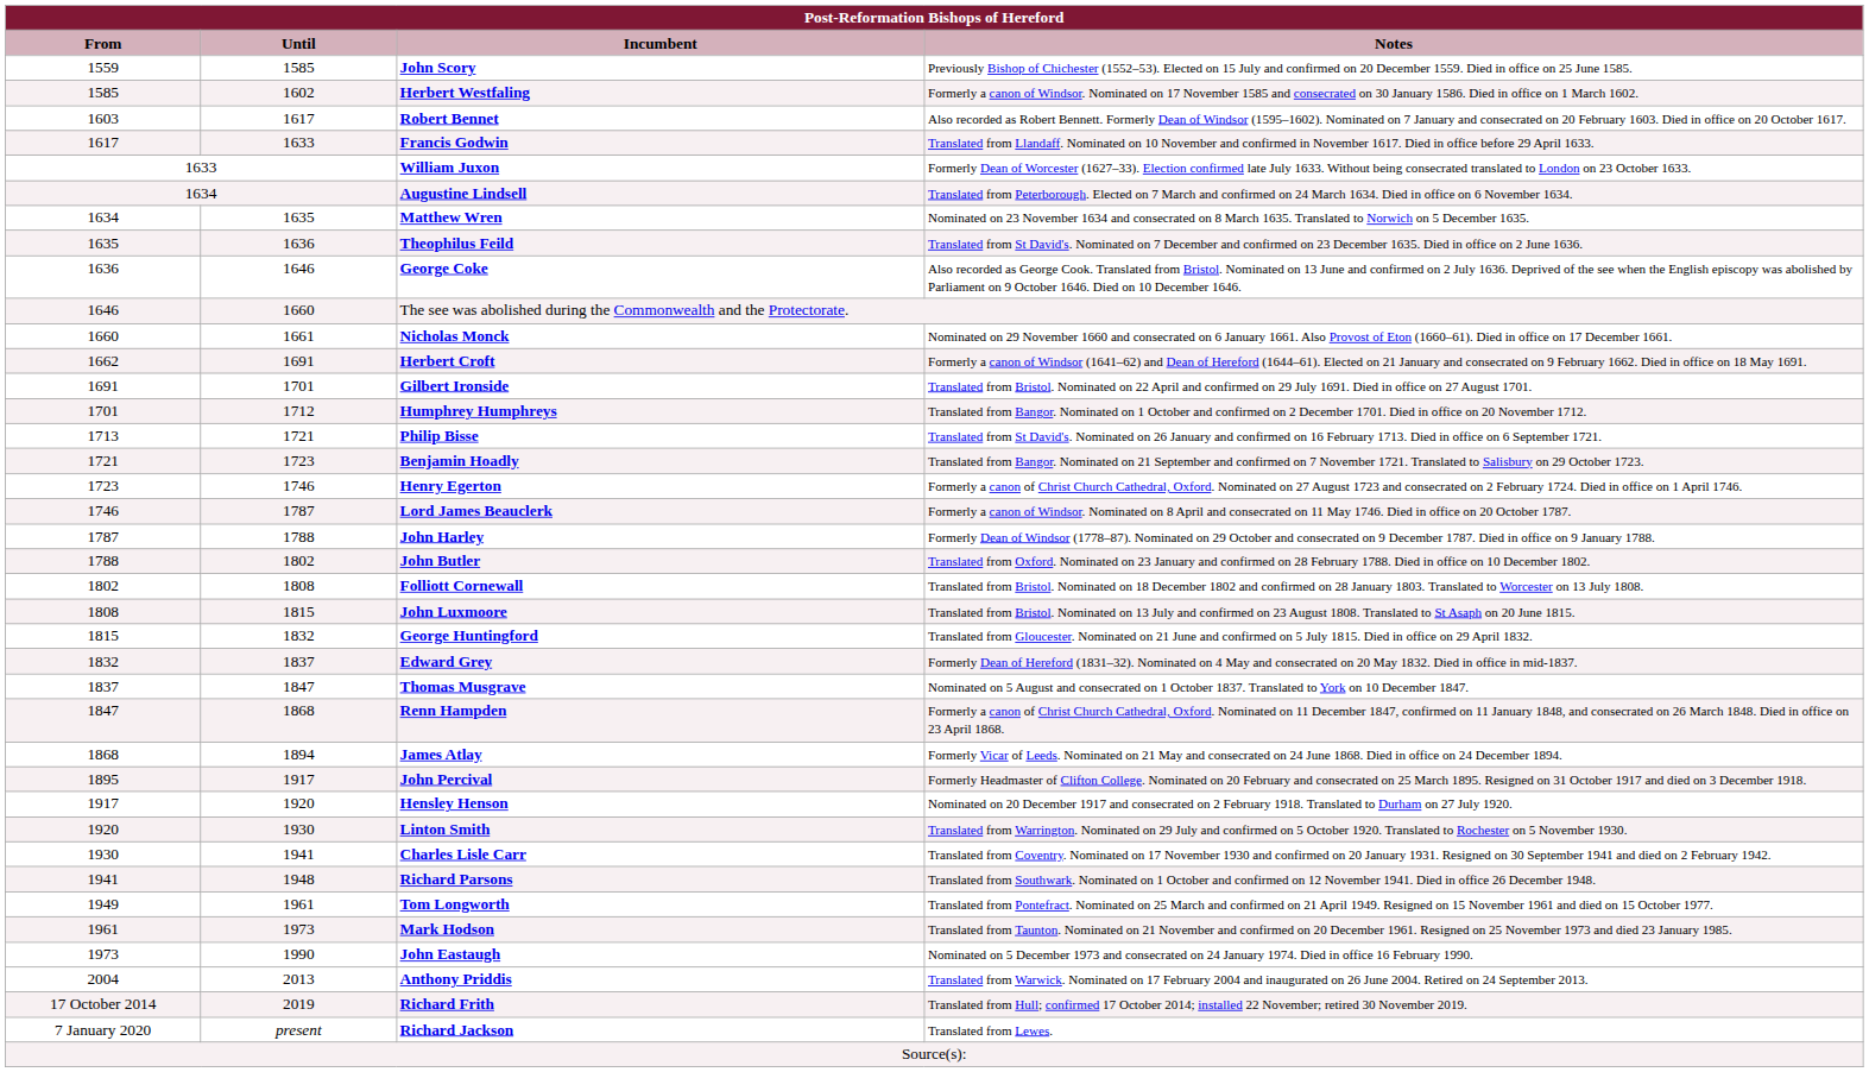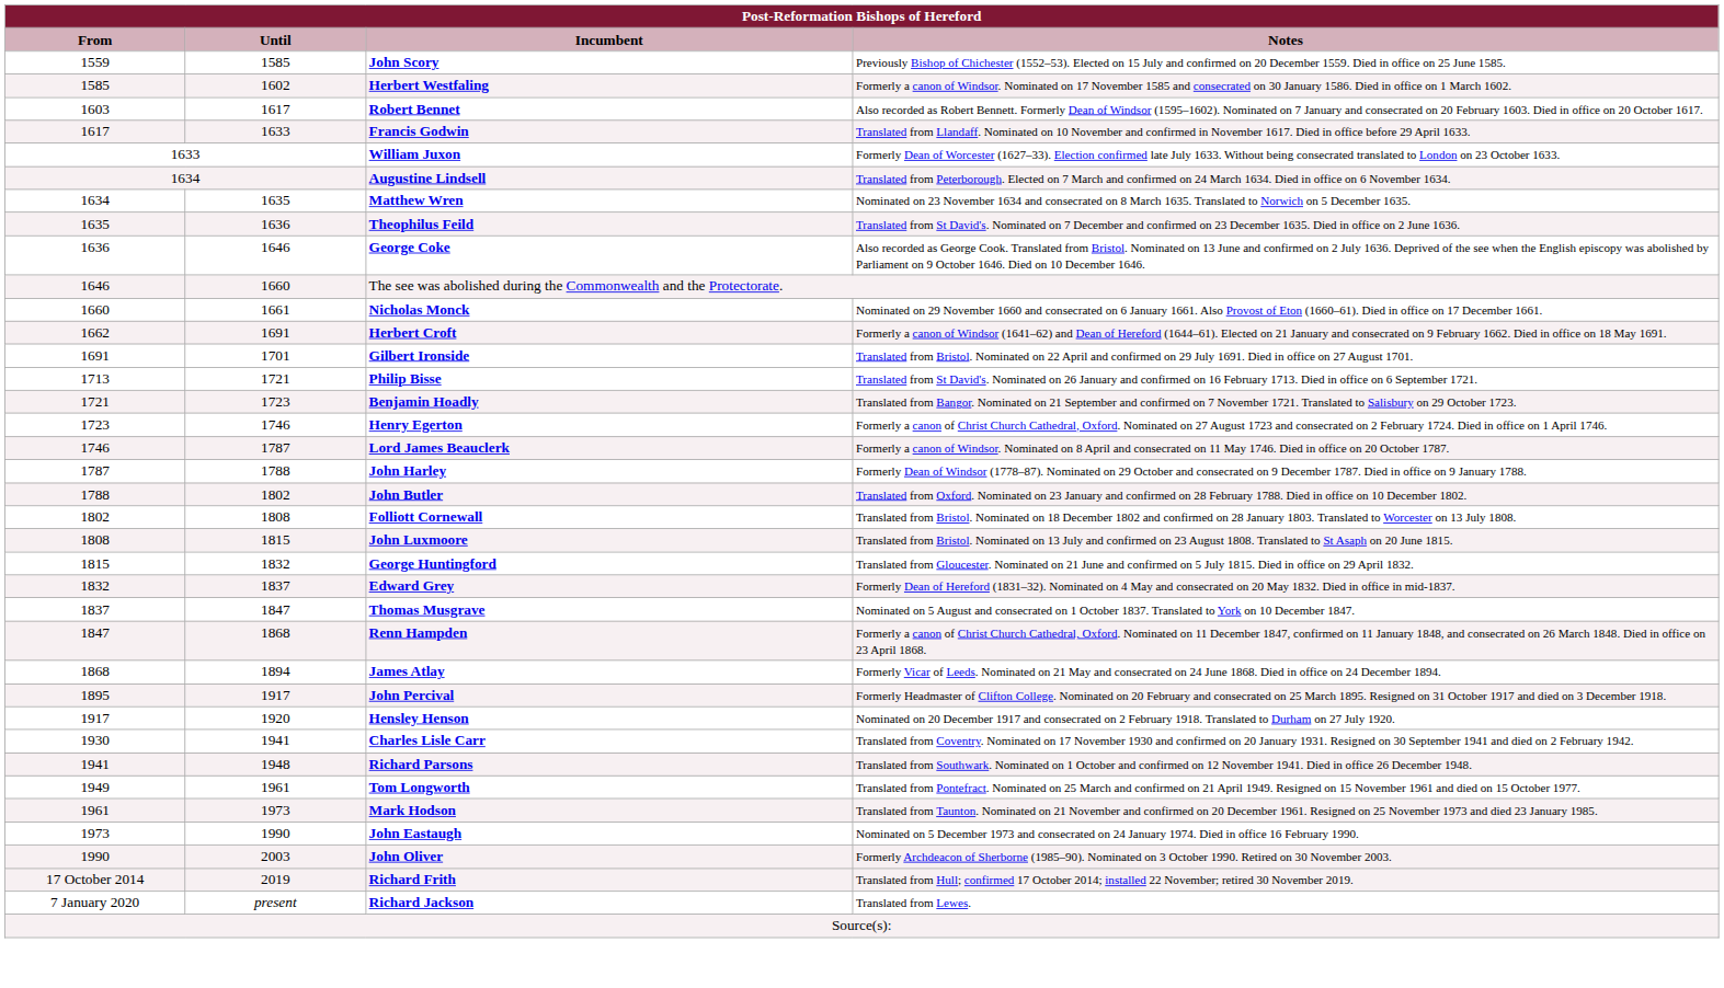 <table class="wikitable" style="width: 95%;">
 <tr valign=center>
 <th colspan="4" style="background-color: #7F1734; color: white;">Post-Reformation Bishops of Hereford</th>
 </tr>
 <tr valign=center>
 <th style="background-color: #D4B1BB; width: 10%;">From</th>
 <th style="background-color: #D4B1BB; width: 10%;">Until</th>
 <th style="background-color: #D4B1BB; width: 27%;">Incumbent</th>
 <th style="background-color: #D4B1BB; width: 48%;">Notes</th>
 </tr>
 <tr valign=top bgcolor="white">
 <td align=center>1559</td>
 <td align=center>1585</td>
 <td> <strong><a href='#'>John Scory</a></strong></td>
 <td><small>Previously <a href='#'>Bishop of Chichester</a> (1552–53). Elected on 15 July and confirmed on 20 December 1559. Died in office on 25 June 1585.</small></td>
 </tr>
 <tr valign=top bgcolor="#F7F0F2">
 <td align=center>1585</td>
 <td align=center>1602</td>
 <td> <strong><a href='#'>Herbert Westfaling</a></strong></td>
 <td><small>Formerly a <a href='#'>canon of Windsor</a>. Nominated on 17 November 1585 and <a href='#'>consecrated</a> on 30 January 1586. Died in office on 1 March 1602.</small></td>
 </tr>
 <tr valign=top bgcolor="white">
 <td align=center>1603</td>
 <td align=center>1617</td>
 <td> <strong><a href='#'>Robert Bennet</a></strong></td>
 <td><small>Also recorded as Robert Bennett. Formerly <a href='#'>Dean of Windsor</a> (1595–1602). Nominated on 7 January and consecrated on 20 February 1603. Died in office on 20 October 1617.</small></td>
 </tr>
 <tr valign=top bgcolor="#F7F0F2">
 <td align=center>1617</td>
 <td align=center>1633</td>
 <td> <strong><a href='#'>Francis Godwin</a></strong></td>
 <td><small><a href='#'>Translated</a> from <a href='#'>Llandaff</a>. Nominated on 10 November and confirmed in November 1617. Died in office before 29 April 1633.</small></td>
 </tr>
 <tr valign=top bgcolor="white">
 <td align=center colspan=2>1633</td>
 <td> <strong><a href='#'>William Juxon</a></strong></td>
 <td><small>Formerly <a href='#'>Dean of Worcester</a> (1627–33). <a href='#'>Election confirmed</a> late July 1633. Without being consecrated translated to <a href='#'>London</a> on 23 October 1633.</small></td>
 </tr>
 <tr valign=top bgcolor="#F7F0F2">
 <td align=center colspan=2>1634</td>
 <td> <strong><a href='#'>Augustine Lindsell</a></strong></td>
 <td><small><a href='#'>Translated</a> from <a href='#'>Peterborough</a>. Elected on 7 March and confirmed on 24 March 1634. Died in office on 6 November 1634.</small></td>
 </tr>
 <tr valign=top bgcolor="white">
 <td align=center>1634</td>
 <td align=center>1635</td>
 <td> <strong><a href='#'>Matthew Wren</a></strong></td>
 <td><small>Nominated on 23 November 1634 and consecrated on 8 March 1635. Translated to <a href='#'>Norwich</a> on 5 December 1635.</small></td>
 </tr>
 <tr valign=top bgcolor="#F7F0F2">
 <td align=center>1635</td>
 <td align=center>1636</td>
 <td> <strong><a href='#'>Theophilus Feild</a></strong></td>
 <td><small><a href='#'>Translated</a> from <a href='#'>St David's</a>. Nominated on 7 December and confirmed on 23 December 1635. Died in office on 2 June 1636.</small></td>
 </tr>
 <tr valign=top bgcolor="white">
 <td align=center>1636</td>
 <td align=center>1646</td>
 <td> <strong><a href='#'>George Coke</a></strong></td>
 <td><small>Also recorded as George Cook. Translated from <a href='#'>Bristol</a>. Nominated on 13 June and confirmed on 2 July 1636. Deprived of the see when the English episcopy was abolished by Parliament on 9 October 1646. Died on 10 December 1646.</small></td>
 </tr>
 <tr valign=top bgcolor="#F7F0F2">
 <td align=center>1646</td>
 <td align=center>1660</td>
 <td colspan=2>The see was abolished during the <a href='#'>Commonwealth</a> and the <a href='#'>Protectorate</a>.</td>
 </tr>
 <tr valign=top bgcolor="white">
 <td align=center>1660</td>
 <td align=center>1661</td>
 <td> <strong><a href='#'>Nicholas Monck</a></strong></td>
 <td><small>Nominated on 29 November 1660 and consecrated on 6 January 1661. Also <a href='#'>Provost of Eton</a> (1660–61). Died in office on 17 December 1661.</small></td>
 </tr>
 <tr valign=top bgcolor="#F7F0F2">
 <td align=center>1662</td>
 <td align=center>1691</td>
 <td> <strong><a href='#'>Herbert Croft</a></strong></td>
 <td><small>Formerly a <a href='#'>canon of Windsor</a> (1641–62) and <a href='#'>Dean of Hereford</a> (1644–61). Elected on 21 January and consecrated on 9 February 1662. Died in office on 18 May 1691.</small></td>
 </tr>
 <tr valign=top bgcolor="white">
 <td align=center>1691</td>
 <td align=center>1701</td>
 <td> <strong><a href='#'>Gilbert Ironside</a></strong></td>
 <td><small><a href='#'>Translated</a> from <a href='#'>Bristol</a>. Nominated on 22 April and confirmed on 29 July 1691. Died in office on 27 August 1701.</small></td>
-</tr>
-<tr valign=top bgcolor="#F7F0F2">
-<td align=center>1701</td>
-<td align=center>1712</td>
-<td> <strong><a href='#'>Humphrey Humphreys</a></strong></td>
-<td><small>Translated from <a href='#'>Bangor</a>. Nominated on 1 October and confirmed on 2 December 1701. Died in office on 20 November 1712.</small></td>
 </tr>
 <tr valign=top bgcolor="white">
 <td align=center>1713</td>
 <td align=center>1721</td>
 <td> <strong><a href='#'>Philip Bisse</a></strong></td>
 <td><small><a href='#'>Translated</a> from <a href='#'>St David's</a>. Nominated on 26 January and confirmed on 16 February 1713. Died in office on 6 September 1721.</small></td>
 </tr>
 <tr valign=top bgcolor="#F7F0F2">
 <td align=center>1721</td>
 <td align=center>1723</td>
 <td> <strong><a href='#'>Benjamin Hoadly</a></strong></td>
 <td><small>Translated from <a href='#'>Bangor</a>. Nominated on 21 September and confirmed on 7 November 1721. Translated to <a href='#'>Salisbury</a> on 29 October 1723.</small></td>
 </tr>
 <tr valign=top bgcolor="white">
 <td align=center>1723</td>
 <td align=center>1746</td>
 <td> <strong><a href='#'>Henry Egerton</a></strong></td>
 <td><small>Formerly a <a href='#'>canon</a> of <a href='#'>Christ Church Cathedral, Oxford</a>. Nominated on 27 August 1723 and consecrated on 2 February 1724. Died in office on 1 April 1746.</small></td>
 </tr>
 <tr valign=top bgcolor="#F7F0F2">
 <td align=center>1746</td>
 <td align=center>1787</td>
 <td> <strong><a href='#'>Lord James Beauclerk</a></strong></td>
 <td><small>Formerly a <a href='#'>canon of Windsor</a>. Nominated on 8 April and consecrated on 11 May 1746. Died in office on 20 October 1787.</small></td>
 </tr>
 <tr valign=top bgcolor="white">
 <td align=center>1787</td>
 <td align=center>1788</td>
 <td> <strong><a href='#'>John Harley</a></strong></td>
 <td><small>Formerly <a href='#'>Dean of Windsor</a> (1778–87). Nominated on 29 October and consecrated on 9 December 1787. Died in office on 9 January 1788.</small></td>
 </tr>
 <tr valign=top bgcolor="#F7F0F2">
 <td align=center>1788</td>
 <td align=center>1802</td>
 <td> <strong><a href='#'>John Butler</a></strong></td>
 <td><small><a href='#'>Translated</a> from <a href='#'>Oxford</a>. Nominated on 23 January and confirmed on 28 February 1788. Died in office on 10 December 1802.</small></td>
 </tr>
 <tr valign=top bgcolor="white">
 <td align=center>1802</td>
 <td align=center>1808</td>
 <td> <strong><a href='#'>Folliott Cornewall</a></strong></td>
 <td><small>Translated from <a href='#'>Bristol</a>. Nominated on 18 December 1802 and confirmed on 28 January 1803. Translated to <a href='#'>Worcester</a> on 13 July 1808.</small></td>
 </tr>
 <tr valign=top bgcolor="#F7F0F2">
 <td align=center>1808</td>
 <td align=center>1815</td>
 <td> <strong><a href='#'>John Luxmoore</a></strong></td>
 <td><small>Translated from <a href='#'>Bristol</a>. Nominated on 13 July and confirmed on 23 August 1808. Translated to <a href='#'>St Asaph</a> on 20 June 1815.</small></td>
 </tr>
 <tr valign=top bgcolor="white">
 <td align=center>1815</td>
 <td align=center>1832</td>
 <td> <strong><a href='#'>George Huntingford</a></strong></td>
 <td><small>Translated from <a href='#'>Gloucester</a>. Nominated on 21 June and confirmed on 5 July 1815. Died in office on 29 April 1832.</small></td>
 </tr>
 <tr valign=top bgcolor="#F7F0F2">
 <td align=center>1832</td>
 <td align=center>1837</td>
 <td> <strong><a href='#'>Edward Grey</a></strong></td>
 <td><small>Formerly <a href='#'>Dean of Hereford</a> (1831–32). Nominated on 4 May and consecrated on 20 May 1832. Died in office in mid-1837.</small></td>
 </tr>
 <tr valign=top bgcolor="white">
 <td align=center>1837</td>
 <td align=center>1847</td>
 <td> <strong><a href='#'>Thomas Musgrave</a></strong></td>
 <td><small>Nominated on 5 August and consecrated on 1 October 1837. Translated to <a href='#'>York</a> on 10 December 1847.</small></td>
 </tr>
 <tr valign=top bgcolor="#F7F0F2">
 <td align=center>1847</td>
 <td align=center>1868</td>
 <td> <strong><a href='#'>Renn Hampden</a></strong></td>
 <td><small>Formerly a <a href='#'>canon</a> of <a href='#'>Christ Church Cathedral, Oxford</a>. Nominated on 11 December 1847, confirmed on 11 January 1848, and consecrated on 26 March 1848. Died in office on 23 April 1868.</small></td>
 </tr>
 <tr valign=top bgcolor="white">
 <td align=center>1868</td>
 <td align=center>1894</td>
 <td> <strong><a href='#'>James Atlay</a></strong></td>
 <td><small>Formerly <a href='#'>Vicar</a> of <a href='#'>Leeds</a>. Nominated on 21 May and consecrated on 24 June 1868. Died in office on 24 December 1894.</small></td>
 </tr>
 <tr valign=top bgcolor="#F7F0F2">
 <td align=center>1895</td>
 <td align=center>1917</td>
 <td> <strong><a href='#'>John Percival</a></strong></td>
 <td><small>Formerly Headmaster of <a href='#'>Clifton College</a>. Nominated on 20 February and consecrated on 25 March 1895. Resigned on 31 October 1917 and died on 3 December 1918.</small></td>
 </tr>
 <tr valign=top bgcolor="white">
 <td align=center>1917</td>
 <td align=center>1920</td>
 <td> <strong><a href='#'>Hensley Henson</a></strong></td>
 <td><small>Nominated on 20 December 1917 and consecrated on 2 February 1918. Translated to <a href='#'>Durham</a> on 27 July 1920.</small></td>
 </tr>
-<tr valign=top bgcolor="#F7F0F2">
-<td align=center>1920</td>
-<td align=center>1930</td>
-<td> <strong><a href='#'>Linton Smith</a></strong></td>
-<td><small><a href='#'>Translated</a> from <a href='#'>Warrington</a>. Nominated on 29 July and confirmed on 5 October 1920. Translated to <a href='#'>Rochester</a> on 5 November 1930.</small></td>
-</tr>
 <tr valign=top bgcolor="white">
 <td align=center>1930</td>
 <td align=center>1941</td>
 <td> <strong><a href='#'>Charles Lisle Carr</a></strong></td>
 <td><small>Translated from <a href='#'>Coventry</a>. Nominated on 17 November 1930 and confirmed on 20 January 1931. Resigned on 30 September 1941 and died on 2 February 1942.</small></td>
 </tr>
 <tr valign=top bgcolor="#F7F0F2">
 <td align=center>1941</td>
 <td align=center>1948</td>
 <td> <strong><a href='#'>Richard Parsons</a></strong></td>
 <td><small>Translated from <a href='#'>Southwark</a>. Nominated on 1 October and confirmed on 12 November 1941. Died in office 26 December 1948.</small></td>
 </tr>
 <tr valign=top bgcolor="white">
 <td align=center>1949</td>
 <td align=center>1961</td>
 <td> <strong><a href='#'>Tom Longworth</a></strong></td>
 <td><small>Translated from <a href='#'>Pontefract</a>. Nominated on 25 March and confirmed on 21 April 1949. Resigned on 15 November 1961 and died on 15 October 1977.</small></td>
 </tr>
 <tr valign=top bgcolor="#F7F0F2">
 <td align=center>1961</td>
 <td align=center>1973</td>
 <td> <strong><a href='#'>Mark Hodson</a></strong></td>
 <td><small>Translated from <a href='#'>Taunton</a>. Nominated on 21 November and confirmed on 20 December 1961. Resigned on 25 November 1973 and died 23 January 1985.</small></td>
 </tr>
 <tr valign=top bgcolor="white">
 <td align=center>1973</td>
 <td align=center>1990</td>
 <td> <strong><a href='#'>John Eastaugh</a></strong></td>
 <td><small>Nominated on 5 December 1973 and consecrated on 24 January 1974. Died in office 16 February 1990.</small></td>
 </tr>
-<tr valign=top bgcolor="white">
-<td align=center>2004</td>
-<td align=center>2013</td>
-<td> <strong><a href='#'>Anthony Priddis</a></strong></td>
-<td><small><a href='#'>Translated</a> from <a href='#'>Warwick</a>. Nominated on 17 February 2004 and inaugurated on 26 June 2004. Retired on 24 September 2013.</small></td>
+<tr valign=top bgcolor="#F7F0F2">
+<td align=center>1990</td>
+<td align=center>2003</td>
+<td> <strong><a href='#'>John Oliver</a></strong></td>
+<td><small>Formerly <a href='#'>Archdeacon of Sherborne</a> (1985–90). Nominated on 3 October 1990. Retired on 30 November 2003.</small></td>
 </tr>
 <tr valign=top bgcolor="#F7F0F2">
 <td align=center>17 October 2014</td>
 <td align=center>2019</td>
 <td> <strong><a href='#'>Richard Frith</a></strong></td>
 <td><small>Translated from <a href='#'>Hull</a>; <a href='#'>confirmed</a> 17 October 2014; <a href='#'>installed</a> 22 November; retired 30 November 2019.</small></td>
 </tr>
 <tr valign=top bgcolor="white">
 <td align=center>7 January 2020</td>
 <td align=center><em>present</em></td>
 <td> <strong><a href='#'>Richard Jackson</a></strong></td>
 <td><small>Translated from <a href='#'>Lewes</a>.</small></td>
 </tr>
 <tr valign=top bgcolor="#F7F0F2">
 <td align=center colspan=4>Source(s):</td>
 </tr>
 </table>
